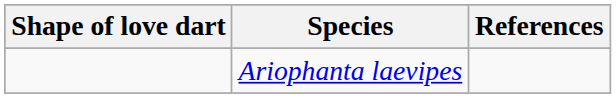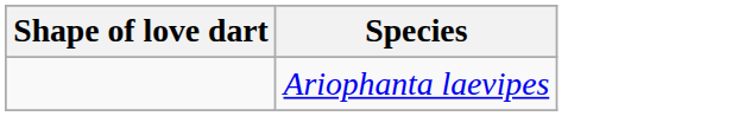 <table class="wikitable">
 <tr>
 <th>Shape of love dart</th>
 <th>Species</th>
-<th>References</th>
 </tr>
 <tr>
 <td></td>
 <td><em><a href='#'>Ariophanta laevipes</a></em></td>
-<td></td>
 </tr>
 </table>
